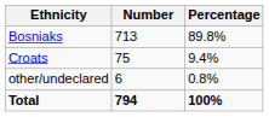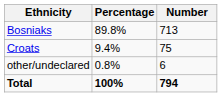 <table class="wikitable">
 <tr>
 <th width="100px">Ethnicity</th>
+<th width="80px">Percentage</th>
 <th width="80px">Number</th>
-<th width="80px">Percentage</th>
 </tr>
 <tr>
 <td><a href='#'>Bosniaks</a></td>
+<td>89.8%</td>
 <td>713</td>
-<td>89.8%</td>
 </tr>
 <tr>
 <td><a href='#'>Croats</a></td>
+<td>9.4%</td>
 <td>75</td>
-<td>9.4%</td>
 </tr>
 <tr>
 <td>other/undeclared</td>
+<td>0.8%</td>
 <td>6</td>
-<td>0.8%</td>
 </tr>
 <tr>
 <td><strong>Total</strong></td>
+<td><strong>100%</strong></td>
 <td><strong>794</strong></td>
-<td><strong>100%</strong></td>
 </tr>
 </table>
